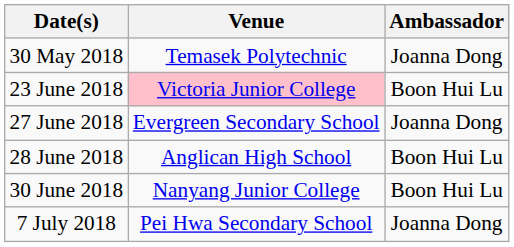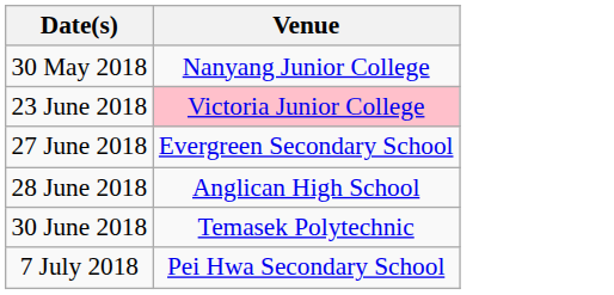 <table class="wikitable sortable plainrowheaders" style="text-align:center">
 <tr>
 <th scope="col">Date(s)</th>
 <th scope="col">Venue</th>
-<th scope="col">Ambassador</th>
 </tr>
 <tr>
 <td>30 May 2018</td>
-<td><a href='#'>Temasek Polytechnic</a></td>
-<td>Joanna Dong</td>
+<td><a href='#'>Nanyang Junior College</a></td>
 </tr>
 <tr>
 <td>23 June 2018</td>
 <td style="background: pink;"><a href='#'>Victoria Junior College</a></td>
-<td>Boon Hui Lu</td>
 </tr>
 <tr>
 <td>27 June 2018</td>
 <td><a href='#'>Evergreen Secondary School</a></td>
-<td>Joanna Dong</td>
 </tr>
 <tr>
 <td>28 June 2018</td>
 <td><a href='#'>Anglican High School</a></td>
-<td>Boon Hui Lu</td>
 </tr>
 <tr>
 <td>30 June 2018</td>
-<td><a href='#'>Nanyang Junior College</a></td>
-<td>Boon Hui Lu</td>
+<td><a href='#'>Temasek Polytechnic</a></td>
 </tr>
 <tr>
 <td>7 July 2018</td>
 <td><a href='#'>Pei Hwa Secondary School</a></td>
-<td>Joanna Dong</td>
 </tr>
 </table>
